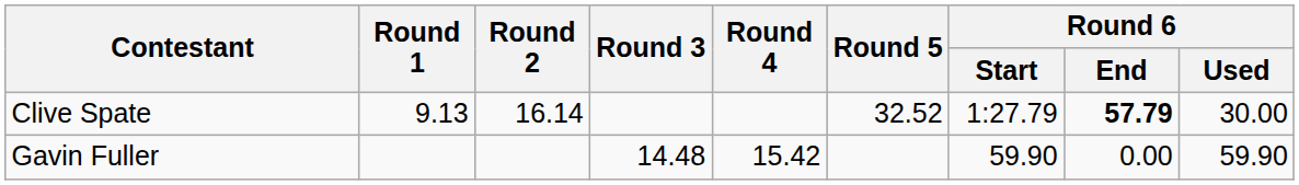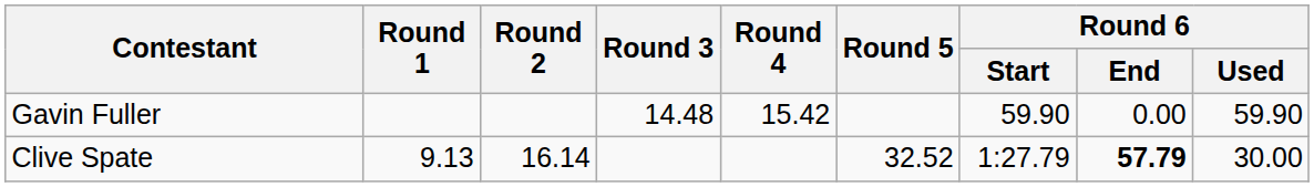 <table class="wikitable">
 <tr>
 <th rowspan="2" width="200">Contestant</th>
 <th rowspan="2" width="60">Round 1</th>
 <th rowspan="2" width="60">Round 2</th>
 <th rowspan="2">Round 3</th>
 <th rowspan="2" width="60">Round 4</th>
 <th rowspan="2">Round 5</th>
 <th colspan="3">Round 6</th>
 </tr>
 <tr>
 <th width="60">Start</th>
 <th width="60">End</th>
 <th width="60">Used</th>
 </tr>
 <tr>
+<td>Gavin Fuller</td>
+<td align="right"></td>
+<td align="right"></td>
+<td align="right">14.48</td>
+<td align="right">15.42</td>
+<td align="right"></td>
+<td align="right">59.90</td>
+<td align="right">0.00</td>
+<td align="right">59.90</td>
+</tr>
+<tr>
 <td>Clive Spate</td>
 <td align="right">9.13</td>
 <td align="right">16.14</td>
 <td align="right"></td>
 <td align="right"></td>
 <td align="right">32.52</td>
 <td align="right">1:27.79</td>
 <td align="right"><strong>57.79</strong></td>
 <td align="right">30.00</td>
 </tr>
-<tr>
-<td>Gavin Fuller</td>
-<td align="right"></td>
-<td align="right"></td>
-<td align="right">14.48</td>
-<td align="right">15.42</td>
-<td align="right"></td>
-<td align="right">59.90</td>
-<td align="right">0.00</td>
-<td align="right">59.90</td>
-</tr>
 </table>
